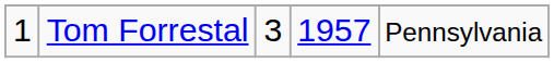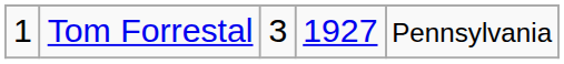 <table class="wikitable">
 <tr>
 </tr>
 <tr>
 <td>1</td>
 <td><a href='#'>Tom Forrestal</a></td>
 <td>3</td>
-<td><a href='#'>1957</a></td>
+<td><a href='#'>1927</a></td>
 <td style="font-size:80%;">Pennsylvania</td>
 </tr>
 </table>
